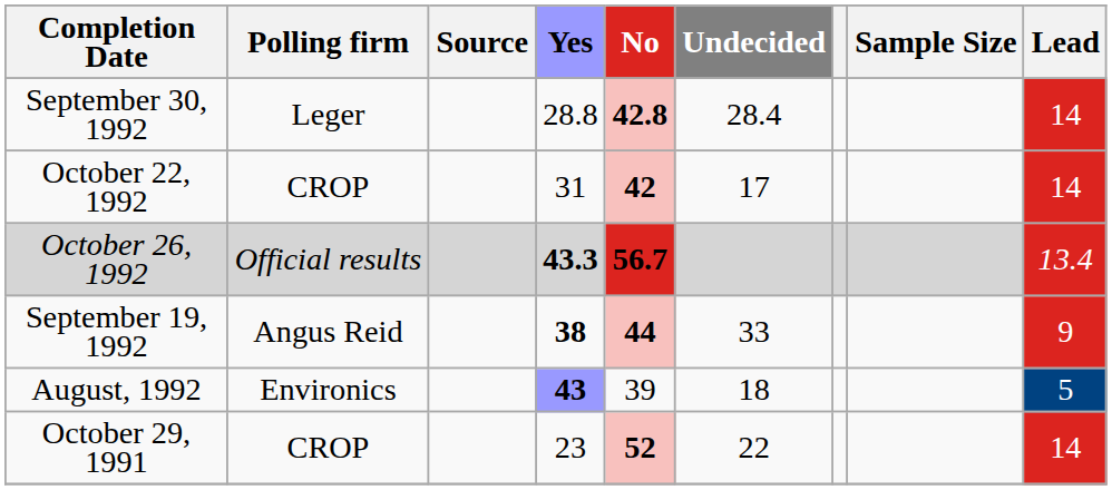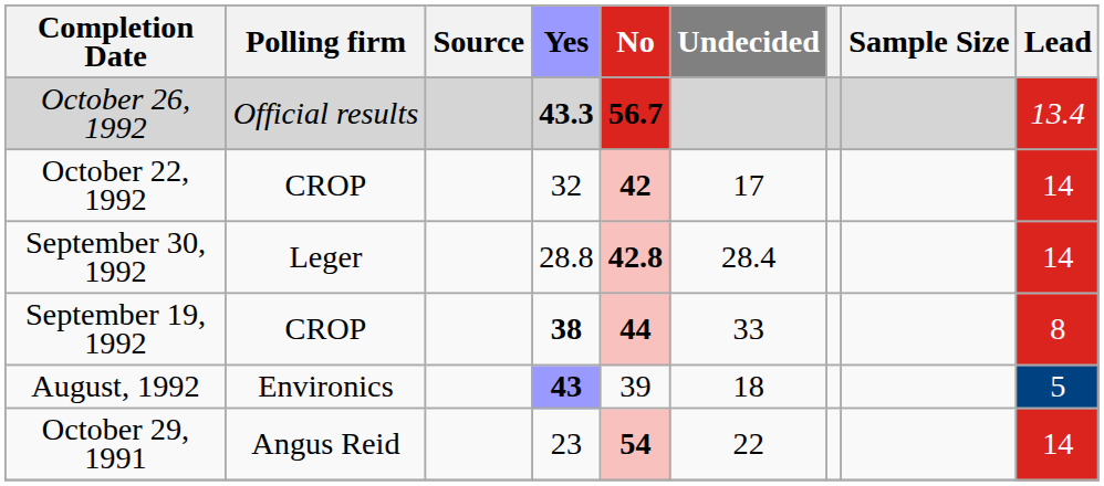 <table class="wikitable sortable" style="text-align:center;font-size:95%;line-height:14px">
 <tr>
 <th style="width:100px;">Completion Date</th>
 <th>Polling firm</th>
 <th>Source</th>
 <th class="unsortable" style="background:#99f;">Yes</th>
 <th class="unsortable" style="background:#dc241f; color:white;">No</th>
 <th class="unsortable" style="background:gray;color:white">Undecided</th>
 <th class="unsortable"></th>
 <th class="unsortable">Sample Size</th>
 <th class="unsortable">Lead</th>
 </tr>
 <tr>
+<td style="background:#D5D5D5"><em>October 26, 1992</em></td>
+<td style="background:#D5D5D5"><em>Official results</em></td>
+<td style="background:#D5D5D5"></td>
+<td style="background:#D5D5D5"><strong>43.3</strong></td>
+<td style="background:#dc241f"><strong>56.7</strong></td>
+<td style="background:#D5D5D5"></td>
+<td style="background:#D5D5D5"></td>
+<td style="background:#D5D5D5"></td>
+<td style="background:#dc241f; color:white;"><em>13.4</em></td>
+</tr>
+<tr>
+<td>October 22, 1992</td>
+<td>CROP</td>
+<td></td>
+<td>32</td>
+<td style="background:#f8c1be;"><strong>42</strong></td>
+<td>17</td>
+<td></td>
+<td></td>
+<td style="background:#dc241f; color:white;">14</td>
+</tr>
+<tr>
 <td>September 30, 1992</td>
 <td>Leger</td>
 <td></td>
 <td>28.8</td>
 <td style="background:#f8c1be;"><strong>42.8</strong></td>
 <td>28.4</td>
 <td></td>
 <td></td>
 <td style="background:#dc241f; color:white;">14</td>
 </tr>
 <tr>
-<td>October 22, 1992</td>
+<td>September 19, 1992</td>
 <td>CROP</td>
-<td></td>
-<td>31</td>
-<td style="background:#f8c1be;"><strong>42</strong></td>
-<td>17</td>
-<td></td>
-<td></td>
-<td style="background:#dc241f; color:white;">14</td>
-</tr>
-<tr>
-<td style="background:#D5D5D5"><em>October 26, 1992</em></td>
-<td style="background:#D5D5D5"><em>Official results</em></td>
-<td style="background:#D5D5D5"></td>
-<td style="background:#D5D5D5"><strong>43.3</strong></td>
-<td style="background:#dc241f"><strong>56.7</strong></td>
-<td style="background:#D5D5D5"></td>
-<td style="background:#D5D5D5"></td>
-<td style="background:#D5D5D5"></td>
-<td style="background:#dc241f; color:white;"><em>13.4</em></td>
-</tr>
-<tr>
-<td>September 19, 1992</td>
-<td>Angus Reid</td>
 <td></td>
 <td><strong>38</strong></td>
 <td style="background:#f8c1be;"><strong>44</strong></td>
 <td>33</td>
 <td></td>
 <td></td>
-<td style="background:#dc241f; color:white;">9</td>
+<td style="background:#dc241f; color:white;">8</td>
 </tr>
 <tr>
 <td>August, 1992</td>
 <td>Environics</td>
 <td></td>
 <td style="background:#99f;"><strong>43</strong></td>
 <td>39</td>
 <td>18</td>
 <td></td>
 <td></td>
 <td style="background:#004281; color:white;">5</td>
 </tr>
 <tr>
 <td>October 29, 1991</td>
-<td>CROP</td>
+<td>Angus Reid</td>
 <td></td>
 <td>23</td>
-<td style="background:#f8c1be;"><strong>52</strong></td>
+<td style="background:#f8c1be;"><strong>54</strong></td>
 <td>22</td>
 <td></td>
 <td></td>
 <td style="background:#dc241f; color:white;">14</td>
 </tr>
 <tr>
 </tr>
 </table>
